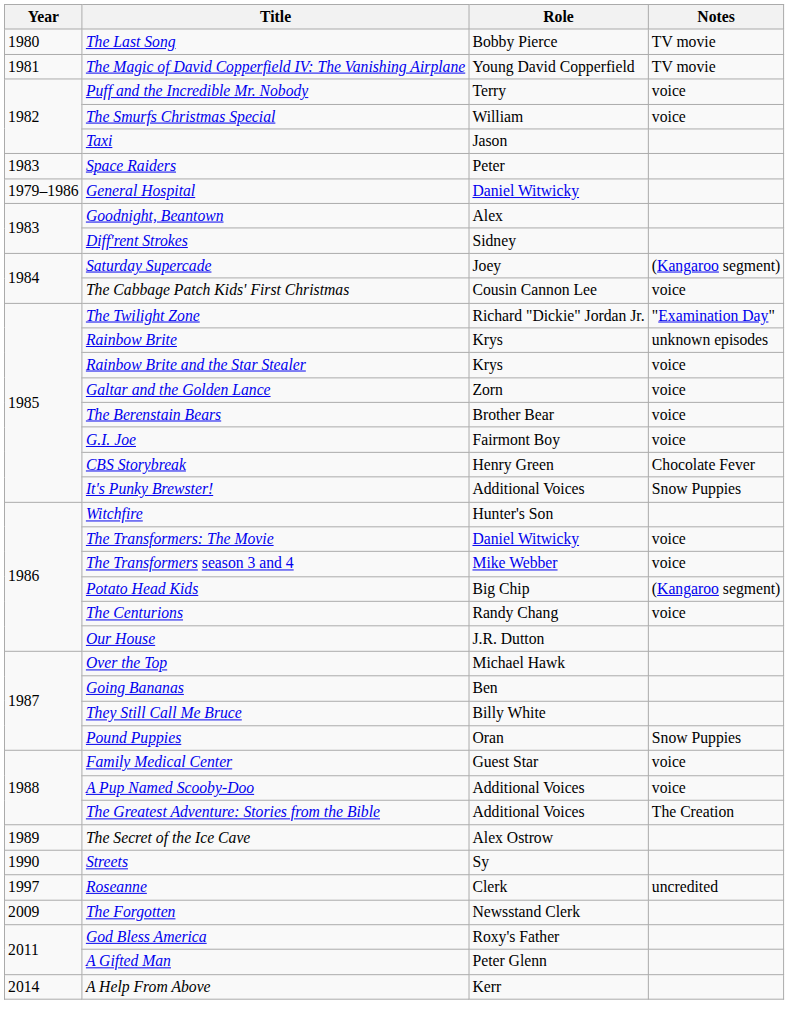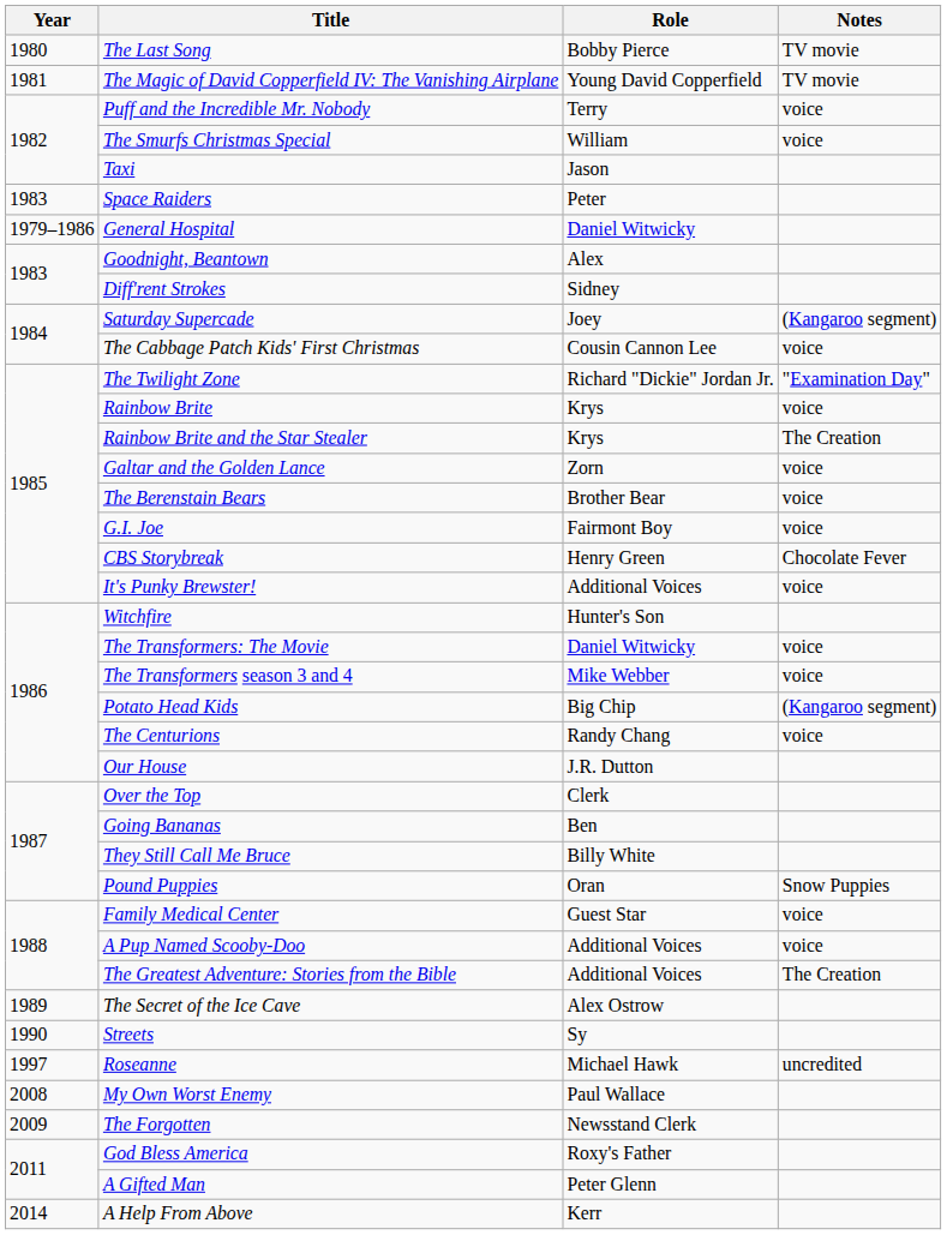 <table class="wikitable">
 <tr>
 <th>Year</th>
 <th>Title</th>
 <th>Role</th>
 <th>Notes</th>
 </tr>
 <tr>
 <td>1980</td>
 <td><em><a href='#'>The Last Song</a></em></td>
 <td>Bobby Pierce</td>
 <td>TV movie</td>
 </tr>
 <tr>
 <td>1981</td>
 <td><em><a href='#'>The Magic of David Copperfield IV: The Vanishing Airplane</a></em></td>
 <td>Young David Copperfield</td>
 <td>TV movie</td>
 </tr>
 <tr>
 <td rowspan="3">1982</td>
 <td><em><a href='#'>Puff and the Incredible Mr. Nobody</a></em></td>
 <td>Terry</td>
 <td>voice</td>
 </tr>
 <tr>
 <td><em><a href='#'>The Smurfs Christmas Special</a></em></td>
 <td>William</td>
 <td>voice</td>
 </tr>
 <tr>
 <td><em><a href='#'>Taxi</a></em></td>
 <td>Jason</td>
 <td></td>
 </tr>
 <tr>
 <td>1983</td>
 <td><em><a href='#'>Space Raiders</a></em></td>
 <td>Peter</td>
 <td></td>
 </tr>
 <tr>
 <td>1979–1986</td>
 <td><em><a href='#'>General Hospital</a></em></td>
 <td><a href='#'>Daniel Witwicky</a></td>
 <td></td>
 </tr>
 <tr>
 <td rowspan="2">1983</td>
 <td><em><a href='#'>Goodnight, Beantown</a></em></td>
 <td>Alex</td>
 <td></td>
 </tr>
 <tr>
 <td><em><a href='#'>Diff'rent Strokes</a></em></td>
 <td>Sidney</td>
 <td></td>
 </tr>
 <tr>
 <td rowspan="2">1984</td>
 <td><em><a href='#'>Saturday Supercade</a></em></td>
 <td>Joey</td>
 <td>(<a href='#'>Kangaroo</a> segment)</td>
 </tr>
 <tr>
 <td><em>The Cabbage Patch Kids' First Christmas</em></td>
 <td>Cousin Cannon Lee</td>
 <td>voice</td>
 </tr>
 <tr>
 <td rowspan="8">1985</td>
 <td><em><a href='#'>The Twilight Zone</a></em></td>
 <td>Richard "Dickie" Jordan Jr.</td>
 <td>"<a href='#'>Examination Day</a>"</td>
 </tr>
 <tr>
 <td><em><a href='#'>Rainbow Brite</a></em></td>
 <td>Krys</td>
-<td>unknown episodes</td>
+<td>voice</td>
 </tr>
 <tr>
 <td><em><a href='#'>Rainbow Brite and the Star Stealer</a></em></td>
 <td>Krys</td>
-<td>voice</td>
+<td>The Creation</td>
 </tr>
 <tr>
 <td><em><a href='#'>Galtar and the Golden Lance</a></em></td>
 <td>Zorn</td>
 <td>voice</td>
 </tr>
 <tr>
 <td><em><a href='#'>The Berenstain Bears</a></em></td>
 <td>Brother Bear</td>
 <td>voice</td>
 </tr>
 <tr>
 <td><em><a href='#'>G.I. Joe</a></em></td>
 <td>Fairmont Boy</td>
 <td>voice</td>
 </tr>
 <tr>
 <td><em><a href='#'>CBS Storybreak</a></em></td>
 <td>Henry Green</td>
 <td>Chocolate Fever</td>
 </tr>
 <tr>
 <td><em><a href='#'>It's Punky Brewster!</a></em></td>
 <td>Additional Voices</td>
-<td>Snow Puppies</td>
+<td>voice</td>
 </tr>
 <tr>
 <td rowspan="6">1986</td>
 <td><em><a href='#'>Witchfire</a></em></td>
 <td>Hunter's Son</td>
 <td></td>
 </tr>
 <tr>
 <td><em><a href='#'>The Transformers: The Movie</a></em></td>
 <td><a href='#'>Daniel Witwicky</a></td>
 <td>voice</td>
 </tr>
 <tr>
 <td><em><a href='#'>The Transformers</a></em> <a href='#'>season 3 and 4</a></td>
 <td><a href='#'>Mike Webber</a></td>
 <td>voice</td>
 </tr>
 <tr>
 <td><em><a href='#'>Potato Head Kids</a></em></td>
 <td>Big Chip</td>
 <td>(<a href='#'>Kangaroo</a> segment)</td>
 </tr>
 <tr>
 <td><em><a href='#'>The Centurions</a></em></td>
 <td>Randy Chang</td>
 <td>voice</td>
 </tr>
 <tr>
 <td><em><a href='#'>Our House</a></em></td>
 <td>J.R. Dutton</td>
 <td></td>
 </tr>
 <tr>
 <td rowspan="4">1987</td>
 <td><em><a href='#'>Over the Top</a></em></td>
-<td>Michael Hawk</td>
+<td>Clerk</td>
 <td></td>
 </tr>
 <tr>
 <td><em><a href='#'>Going Bananas</a></em></td>
 <td>Ben</td>
 <td></td>
 </tr>
 <tr>
 <td><em><a href='#'>They Still Call Me Bruce</a></em></td>
 <td>Billy White</td>
 <td></td>
 </tr>
 <tr>
 <td><em><a href='#'>Pound Puppies</a></em></td>
 <td>Oran</td>
 <td>Snow Puppies</td>
 </tr>
 <tr>
 <td rowspan="3">1988</td>
 <td><em><a href='#'>Family Medical Center</a></em></td>
 <td>Guest Star</td>
 <td>voice</td>
 </tr>
 <tr>
 <td><em><a href='#'>A Pup Named Scooby-Doo</a></em></td>
 <td>Additional Voices</td>
 <td>voice</td>
 </tr>
 <tr>
 <td><em><a href='#'>The Greatest Adventure: Stories from the Bible</a></em></td>
 <td>Additional Voices</td>
 <td>The Creation</td>
 </tr>
 <tr>
 <td>1989</td>
 <td><em>The Secret of the Ice Cave</em></td>
 <td>Alex Ostrow</td>
 <td></td>
 </tr>
 <tr>
 <td>1990</td>
 <td><em><a href='#'>Streets</a></em></td>
 <td>Sy</td>
 <td></td>
 </tr>
 <tr>
 <td>1997</td>
 <td><em><a href='#'>Roseanne</a></em></td>
-<td>Clerk</td>
+<td>Michael Hawk</td>
 <td>uncredited</td>
+</tr>
+<tr>
+<td>2008</td>
+<td><em><a href='#'>My Own Worst Enemy</a></em></td>
+<td>Paul Wallace</td>
+<td></td>
 </tr>
 <tr>
 <td>2009</td>
 <td><em><a href='#'>The Forgotten</a></em></td>
 <td>Newsstand Clerk</td>
 <td></td>
 </tr>
 <tr>
 <td rowspan="2">2011</td>
 <td><a href='#'><em>God Bless America</em></a></td>
 <td>Roxy's Father</td>
 <td></td>
 </tr>
 <tr>
 <td><em><a href='#'>A Gifted Man</a></em></td>
 <td>Peter Glenn</td>
 <td></td>
 </tr>
 <tr>
 <td>2014</td>
 <td><em>A Help From Above</em></td>
 <td>Kerr</td>
 <td></td>
 </tr>
 </table>
